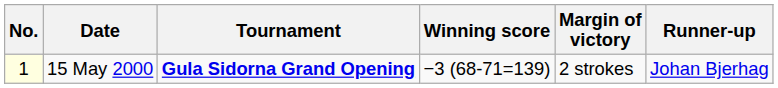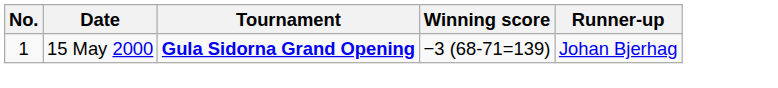 <table class="wikitable" style="font-size:95%;">
 <tr>
 <th>No.</th>
 <th>Date</th>
 <th>Tournament</th>
 <th>Winning score</th>
-<th>Margin of<br>victory</th>
 <th>Runner-up</th>
 </tr>
 <tr>
-<td align=center style="background: lightyellow;">1</td>
+<td align=center>1</td>
 <td align=right>15 May <a href='#'>2000</a></td>
 <td><strong><a href='#'>Gula Sidorna Grand Opening</a></strong></td>
 <td>−3 (68-71=139)</td>
-<td>2 strokes</td>
 <td> <a href='#'>Johan Bjerhag</a></td>
 </tr>
 </table>
